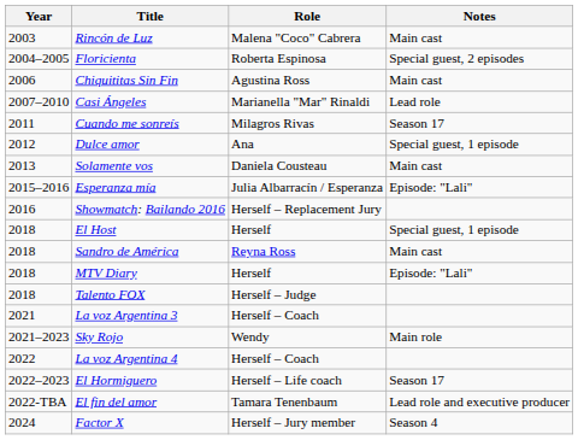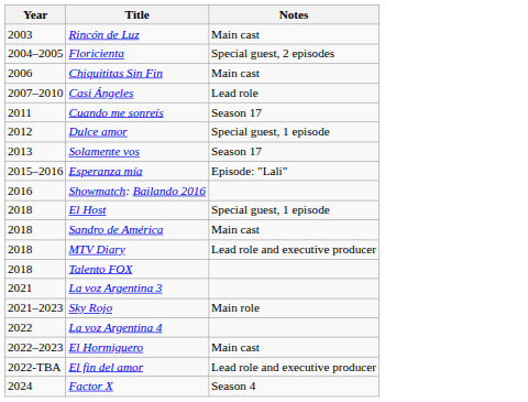 <table class="wikitable sortable">
 <tr>
 <th>Year</th>
 <th>Title</th>
-<th>Role</th>
 <th class="unsortable">Notes</th>
 </tr>
 <tr>
 <td>2003</td>
 <td><em><a href='#'>Rincón de Luz</a></em></td>
-<td>Malena "Coco" Cabrera</td>
 <td>Main cast</td>
 </tr>
 <tr>
 <td>2004–2005</td>
 <td><em><a href='#'>Floricienta</a></em></td>
-<td>Roberta Espinosa</td>
 <td>Special guest, 2 episodes</td>
 </tr>
 <tr>
 <td>2006</td>
 <td><em><a href='#'>Chiquititas Sin Fin</a></em></td>
-<td>Agustina Ross</td>
 <td>Main cast</td>
 </tr>
 <tr>
 <td>2007–2010</td>
 <td><em><a href='#'>Casi Ángeles</a></em></td>
-<td>Marianella "Mar" Rinaldi</td>
 <td>Lead role</td>
 </tr>
 <tr>
 <td>2011</td>
 <td><em><a href='#'>Cuando me sonreís</a></em></td>
-<td>Milagros Rivas</td>
 <td>Season 17</td>
 </tr>
 <tr>
 <td>2012</td>
 <td><em><a href='#'>Dulce amor</a></em></td>
-<td>Ana</td>
 <td>Special guest, 1 episode</td>
 </tr>
 <tr>
 <td>2013</td>
 <td><em><a href='#'>Solamente vos</a></em></td>
-<td>Daniela Cousteau</td>
-<td>Main cast</td>
+<td>Season 17</td>
 </tr>
 <tr>
 <td>2015–2016</td>
 <td><em><a href='#'>Esperanza mía</a></em></td>
-<td>Julia Albarracín / Esperanza</td>
 <td>Episode: "Lali"</td>
 </tr>
 <tr>
 <td>2016</td>
 <td><em><a href='#'>Showmatch</a>: <a href='#'>Bailando 2016</a></em></td>
-<td>Herself – Replacement Jury</td>
 <td></td>
 </tr>
 <tr>
 <td>2018</td>
 <td><em><a href='#'>El Host</a></em></td>
-<td>Herself</td>
 <td>Special guest, 1 episode</td>
 </tr>
 <tr>
 <td>2018</td>
 <td><em><a href='#'>Sandro de América</a></em></td>
-<td><a href='#'>Reyna Ross</a></td>
 <td>Main cast</td>
 </tr>
 <tr>
 <td>2018</td>
 <td><em><a href='#'>MTV Diary</a></em></td>
-<td>Herself</td>
-<td>Episode: "Lali"</td>
+<td>Lead role and executive producer</td>
 </tr>
 <tr>
 <td>2018</td>
 <td><em><a href='#'>Talento FOX</a></em></td>
-<td>Herself – Judge</td>
 <td></td>
 </tr>
 <tr>
 <td>2021</td>
 <td><em><a href='#'>La voz Argentina 3</a></em></td>
-<td>Herself – Coach</td>
 <td></td>
 </tr>
 <tr>
 <td>2021–2023</td>
 <td><em><a href='#'>Sky Rojo</a></em></td>
-<td>Wendy</td>
 <td>Main role</td>
 </tr>
 <tr>
 <td>2022</td>
 <td><em><a href='#'>La voz Argentina 4</a></em></td>
-<td>Herself – Coach</td>
 <td></td>
 </tr>
 <tr>
 <td>2022–2023</td>
 <td><em><a href='#'>El Hormiguero</a></em></td>
-<td>Herself – Life coach</td>
-<td>Season 17</td>
+<td>Main cast</td>
 </tr>
 <tr>
 <td>2022-TBA</td>
 <td><em><a href='#'>El fin del amor</a></em></td>
-<td>Tamara Tenenbaum</td>
 <td>Lead role and executive producer</td>
 </tr>
 <tr>
 <td>2024</td>
 <td><em><a href='#'>Factor X</a></em></td>
-<td>Herself – Jury member</td>
 <td>Season 4</td>
 </tr>
 </table>
